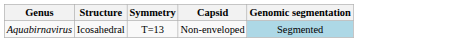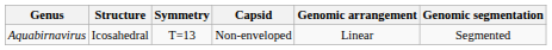 <table class="wikitable sortable" style="text-align:center">
 <tr>
 <th>Genus</th>
 <th>Structure</th>
 <th>Symmetry</th>
 <th>Capsid</th>
+<th>Genomic arrangement</th>
 <th>Genomic segmentation</th>
 </tr>
 <tr>
 <td><em>Aquabirnavirus</em></td>
 <td>Icosahedral</td>
 <td>T=13</td>
 <td>Non-enveloped</td>
-<td style="background: lightblue;">Segmented</td>
+<td>Linear</td>
+<td>Segmented</td>
 </tr>
 </table>
